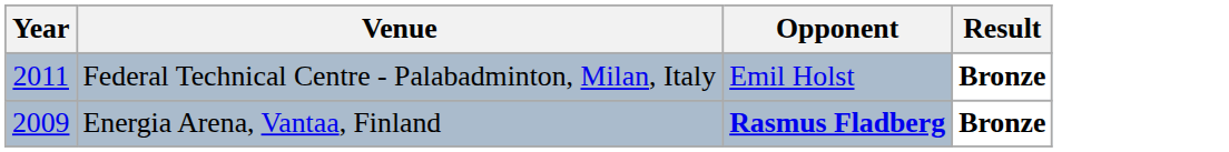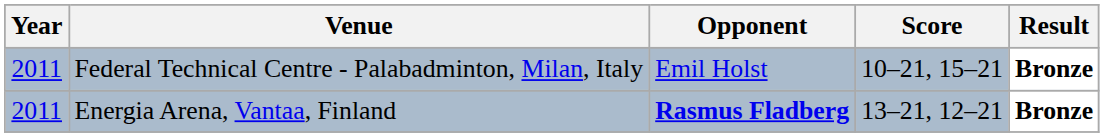 <table class="sortable wikitable" style="font-size: 90%;">
 <tr>
 <th>Year</th>
 <th>Venue</th>
 <th>Opponent</th>
+<th>Score</th>
 <th>Result</th>
 </tr>
 <tr style="background:#AABBCC">
 <td align="center"><a href='#'>2011</a></td>
 <td align="left">Federal Technical Centre - Palabadminton, <a href='#'>Milan</a>, Italy</td>
 <td align="left"> <a href='#'>Emil Holst</a></td>
+<td align="left">10–21, 15–21</td>
 <td style="text-align:left; background:white"> <strong>Bronze</strong></td>
 </tr>
 <tr style="background:#AABBCC">
-<td align="center"><a href='#'>2009</a></td>
+<td align="center"><a href='#'>2011</a></td>
 <td align="left">Energia Arena, <a href='#'>Vantaa</a>, Finland</td>
 <td align="left"><strong> <a href='#'>Rasmus Fladberg</a></strong></td>
+<td align="left">13–21, 12–21</td>
 <td style="text-align:left; background:white"> <strong>Bronze</strong></td>
 </tr>
 </table>
